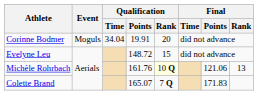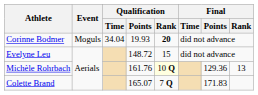 <table class="wikitable" style="font-size:90%">
 <tr>
 <th rowspan="2">Athlete</th>
 <th rowspan="2">Event</th>
 <th colspan="3">Qualification</th>
 <th colspan="3">Final</th>
 </tr>
 <tr>
 <th>Time</th>
 <th>Points</th>
 <th>Rank</th>
 <th>Time</th>
 <th>Points</th>
 <th>Rank</th>
 </tr>
 <tr>
 <td><a href='#'>Corinne Bodmer</a></td>
 <td>Moguls</td>
 <td align="center">34.04</td>
-<td align="center">19.91</td>
-<td align="center">20</td>
+<td align="center">19.93</td>
+<td align="center"><strong>20</strong></td>
 <td colspan="3">did not advance</td>
 </tr>
 <tr>
 <td><a href='#'>Evelyne Leu</a></td>
 <td rowspan="3">Aerials</td>
 <td bgcolor="wheat"></td>
 <td align="center">148.72</td>
 <td align="center">15</td>
 <td colspan="3">did not advance</td>
 </tr>
 <tr>
 <td><a href='#'>Michèle Rohrbach</a></td>
 <td bgcolor="wheat"></td>
 <td align="center">161.76</td>
 <td align="center" style="background: lightyellow;">10 <strong>Q</strong></td>
 <td bgcolor="wheat"></td>
-<td align="center">121.06</td>
+<td align="center">129.36</td>
 <td align="center">13</td>
 </tr>
 <tr>
 <td><a href='#'>Colette Brand</a></td>
 <td bgcolor="wheat"></td>
 <td align="center">165.07</td>
 <td align="center">7 <strong>Q</strong></td>
 <td bgcolor="wheat"></td>
 <td align="center">171.83</td>
 <td align="center"></td>
 </tr>
 </table>
